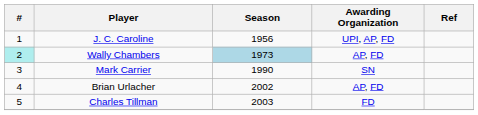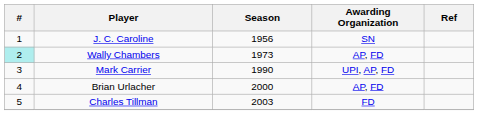 <table class="wikitable" style="text-align:center" width="60%">
 <tr>
 <th scope="col" width=3%>#</th>
 <th scope="col" width=18%>Player</th>
 <th scope="col" width=10%>Season</th>
 <th scope="col" width=9% class="unsortable">Awarding Organization</th>
 <th scope="col" width=5% class="unsortable">Ref</th>
 </tr>
 <tr>
 <td>1</td>
 <td><a href='#'>J. C. Caroline</a></td>
 <td align="center">1956</td>
-<td align="center"><a href='#'>UPI</a>, <a href='#'>AP</a>, <a href='#'>FD</a></td>
+<td align="center"><a href='#'>SN</a></td>
 <td></td>
 </tr>
 <tr>
 <td style="background: paleturquoise;">2</td>
 <td><a href='#'>Wally Chambers</a></td>
-<td align="center" style="background: lightblue;">1973</td>
+<td align="center">1973</td>
 <td align="center"><a href='#'>AP</a>, <a href='#'>FD</a></td>
 <td></td>
 </tr>
 <tr>
 <td>3</td>
 <td><a href='#'>Mark Carrier</a></td>
 <td align="center">1990</td>
-<td align="center"><a href='#'>SN</a></td>
+<td align="center"><a href='#'>UPI</a>, <a href='#'>AP</a>, <a href='#'>FD</a></td>
 <td></td>
 </tr>
 <tr>
 <td>4</td>
 <td>Brian Urlacher</td>
-<td align="center">2002</td>
+<td align="center">2000</td>
 <td align="center"><a href='#'>AP</a>, <a href='#'>FD</a></td>
 <td></td>
 </tr>
 <tr>
 <td>5</td>
 <td><a href='#'>Charles Tillman</a></td>
 <td align="center">2003</td>
 <td align="center"><a href='#'>FD</a></td>
 <td></td>
 </tr>
 <tr>
 </tr>
 </table>
